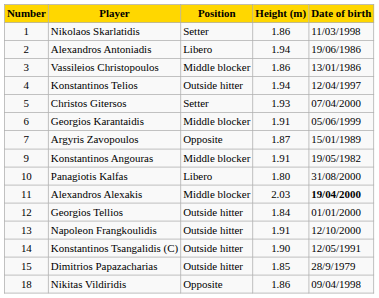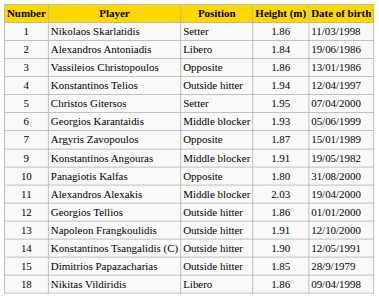 <table class=wikitable bgcolor="white" cellpadding="3" cellspacing="0" border="1" style="font-size: 95%; border: 1px solid black; border-collapse: collapse;">
 <tr style="background: gold">
 <td align=center><strong>Number</strong></td>
 <td align=center><strong>Player</strong></td>
 <td align=center><strong>Position</strong></td>
 <td align=center><strong>Height (m)</strong></td>
 <td align=center><strong>Date of birth</strong></td>
 </tr>
 <tr>
 <td align="center">1</td>
 <td> Nikolaos Skarlatidis</td>
 <td>Setter</td>
 <td align="center">1.86</td>
 <td>11/03/1998</td>
 </tr>
 <tr>
 <td align="center">2</td>
 <td> Alexandros Antoniadis</td>
 <td>Libero</td>
-<td align="center">1.94</td>
+<td align="center">1.84</td>
 <td>19/06/1986</td>
 </tr>
 <tr>
 <td align="center">3</td>
 <td> Vassileios Christopoulos</td>
-<td>Middle blocker</td>
+<td>Opposite</td>
 <td align="center">1.86</td>
 <td>13/01/1986</td>
 </tr>
 <tr>
 <td align="center">4</td>
 <td> Konstantinos Telios</td>
 <td>Outside hitter</td>
 <td align="center">1.94</td>
 <td>12/04/1997</td>
 </tr>
 <tr>
 <td align="center">5</td>
 <td> Christos Gitersos</td>
 <td>Setter</td>
-<td align="center">1.93</td>
+<td align="center">1.95</td>
 <td>07/04/2000</td>
 </tr>
 <tr>
 <td align="center">6</td>
 <td> Georgios Karantaidis</td>
 <td>Middle blocker</td>
-<td align="center">1.91</td>
+<td align="center">1.93</td>
 <td>05/06/1999</td>
 </tr>
 <tr>
 <td align="center">7</td>
 <td> Argyris Zavopoulos</td>
 <td>Opposite</td>
 <td align="center">1.87</td>
 <td>15/01/1989</td>
 </tr>
 <tr>
 <td align="center">9</td>
 <td> Konstantinos Angouras</td>
 <td>Middle blocker</td>
 <td align="center">1.91</td>
 <td>19/05/1982</td>
 </tr>
 <tr>
 <td align="center">10</td>
 <td> Panagiotis Kalfas</td>
-<td>Libero</td>
+<td>Opposite</td>
 <td align="center">1.80</td>
 <td>31/08/2000</td>
 </tr>
 <tr>
 <td align="center">11</td>
 <td> Alexandros Alexakis</td>
 <td>Middle blocker</td>
 <td align="center">2.03</td>
-<td><strong>19/04/2000</strong></td>
+<td>19/04/2000</td>
 </tr>
 <tr>
 <td align="center">12</td>
 <td> Georgios Tellios</td>
 <td>Outside hitter</td>
-<td align="center">1.84</td>
+<td align="center">1.86</td>
 <td>01/01/2000</td>
 </tr>
 <tr>
 <td align="center">13</td>
 <td> Napoleon Frangkoulidis</td>
 <td>Outside hitter</td>
 <td align="center">1.91</td>
 <td>12/10/2000</td>
 </tr>
 <tr>
 <td align="center">14</td>
 <td> Konstantinos Tsangalidis (C)</td>
 <td>Outside hitter</td>
 <td align="center">1.90</td>
 <td>12/05/1991</td>
 </tr>
 <tr>
 <td align="center">15</td>
 <td> Dimitrios Papazacharias</td>
 <td>Outside hitter</td>
 <td align="center">1.85</td>
 <td>28/9/1979</td>
 </tr>
 <tr>
 <td align="center">18</td>
 <td> Nikitas Vildiridis</td>
-<td>Opposite</td>
+<td>Libero</td>
 <td align="center">1.86</td>
 <td>09/04/1998</td>
 </tr>
 </table>
